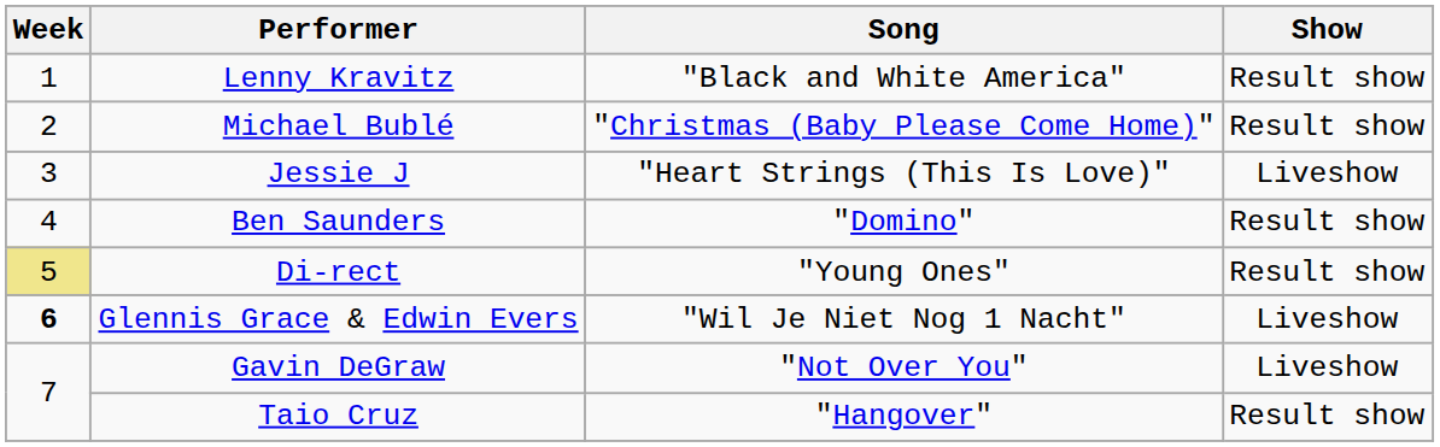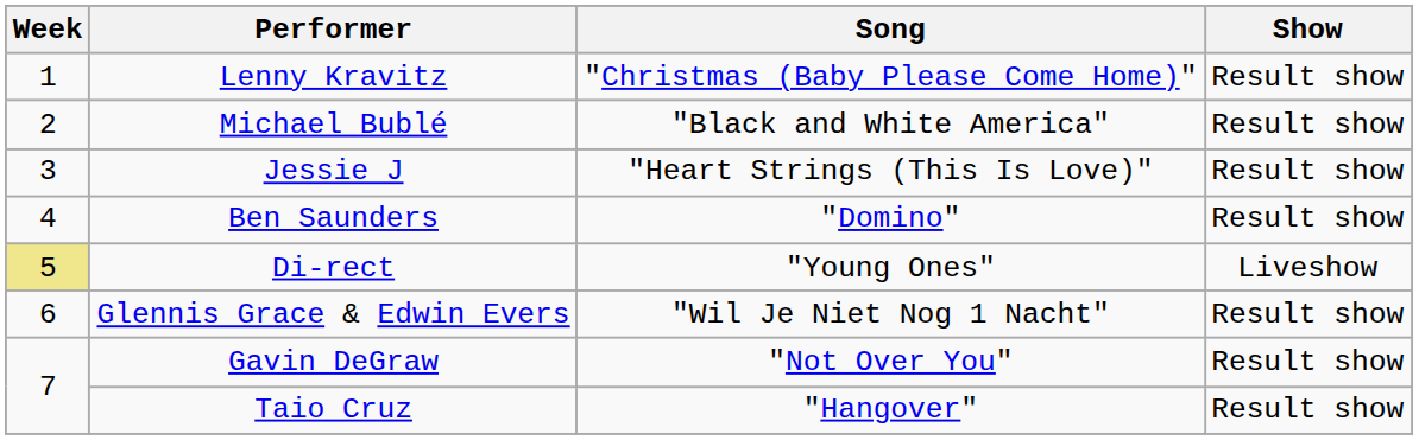 <table class="wikitable" style="text-align: center; width: auto;">
 <tr>
 <th>Week</th>
 <th>Performer</th>
 <th>Song</th>
 <th>Show</th>
 </tr>
 <tr>
 <td>1</td>
 <td><a href='#'>Lenny Kravitz</a></td>
-<td>"Black and White America"</td>
+<td>"<a href='#'>Christmas (Baby Please Come Home)</a>"</td>
 <td>Result show</td>
 </tr>
 <tr>
 <td>2</td>
 <td><a href='#'>Michael Bublé</a></td>
-<td>"<a href='#'>Christmas (Baby Please Come Home)</a>"</td>
+<td>"Black and White America"</td>
 <td>Result show</td>
 </tr>
 <tr>
 <td>3</td>
 <td><a href='#'>Jessie J</a></td>
 <td>"Heart Strings (This Is Love)"</td>
-<td>Liveshow</td>
+<td>Result show</td>
 </tr>
 <tr>
 <td>4</td>
 <td><a href='#'>Ben Saunders</a></td>
 <td>"<a href='#'>Domino</a>"</td>
 <td>Result show</td>
 </tr>
 <tr>
 <td style="background: khaki;">5</td>
 <td><a href='#'>Di-rect</a></td>
 <td>"Young Ones"</td>
-<td>Result show</td>
+<td>Liveshow</td>
 </tr>
 <tr>
-<td><strong>6</strong></td>
+<td>6</td>
 <td><a href='#'>Glennis Grace</a> & <a href='#'>Edwin Evers</a></td>
 <td>"Wil Je Niet Nog 1 Nacht"</td>
-<td>Liveshow</td>
+<td>Result show</td>
 </tr>
 <tr>
 <td rowspan="3">7</td>
 <td><a href='#'>Gavin DeGraw</a></td>
 <td>"<a href='#'>Not Over You</a>"</td>
-<td>Liveshow</td>
+<td>Result show</td>
 </tr>
 <tr>
 <td><a href='#'>Taio Cruz</a></td>
 <td>"<a href='#'>Hangover</a>"</td>
 <td>Result show</td>
 </tr>
 </table>
